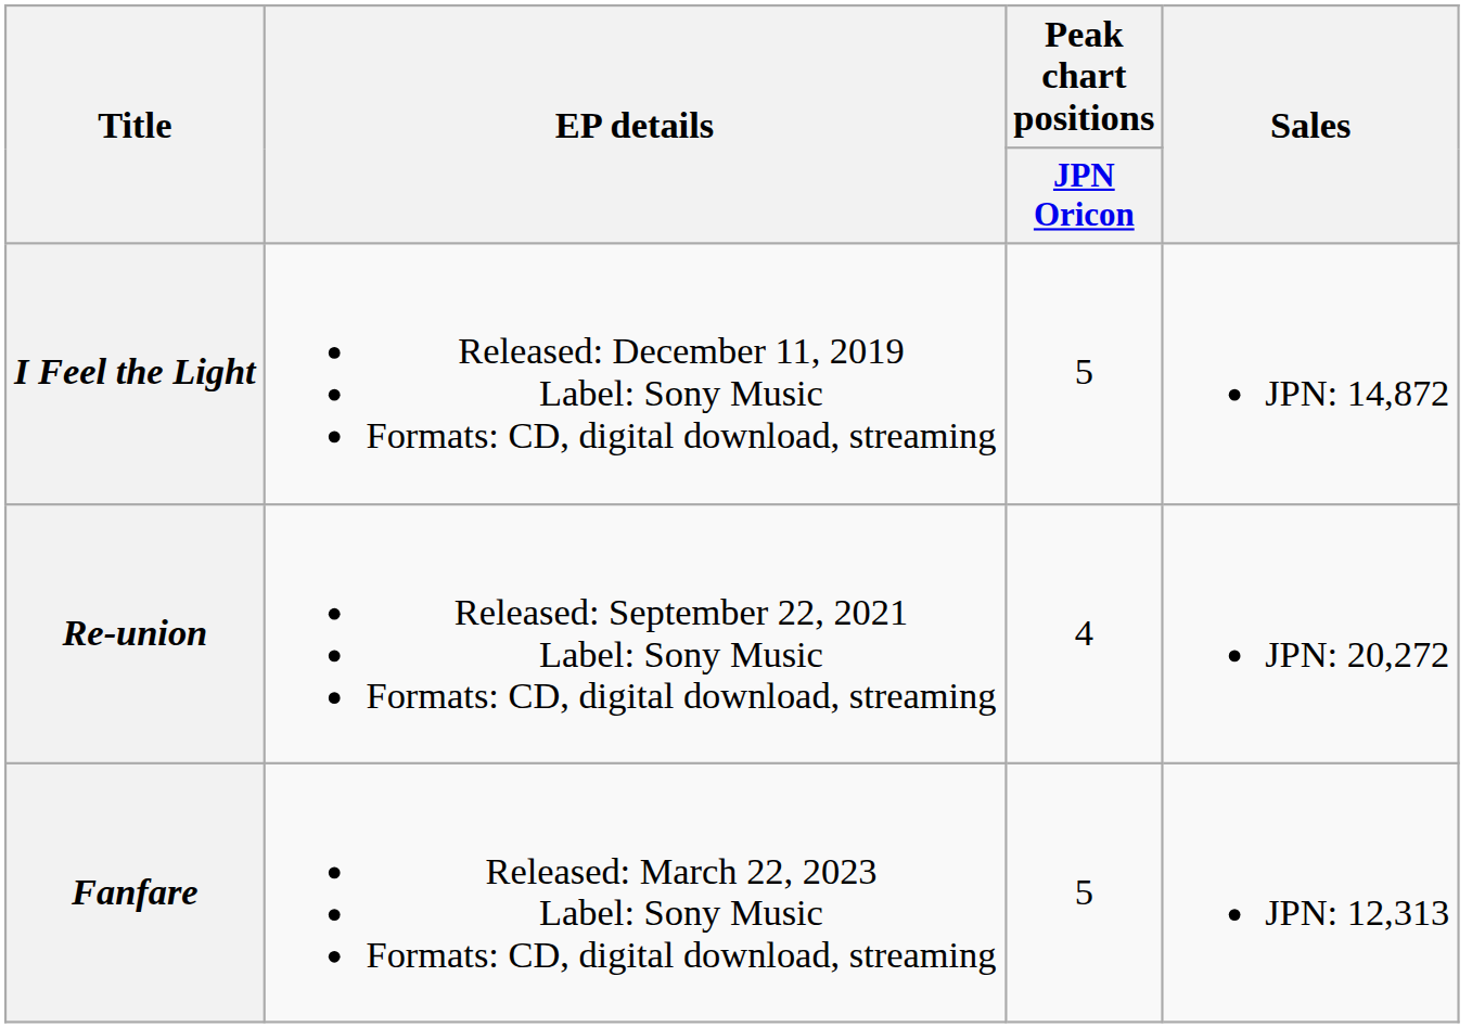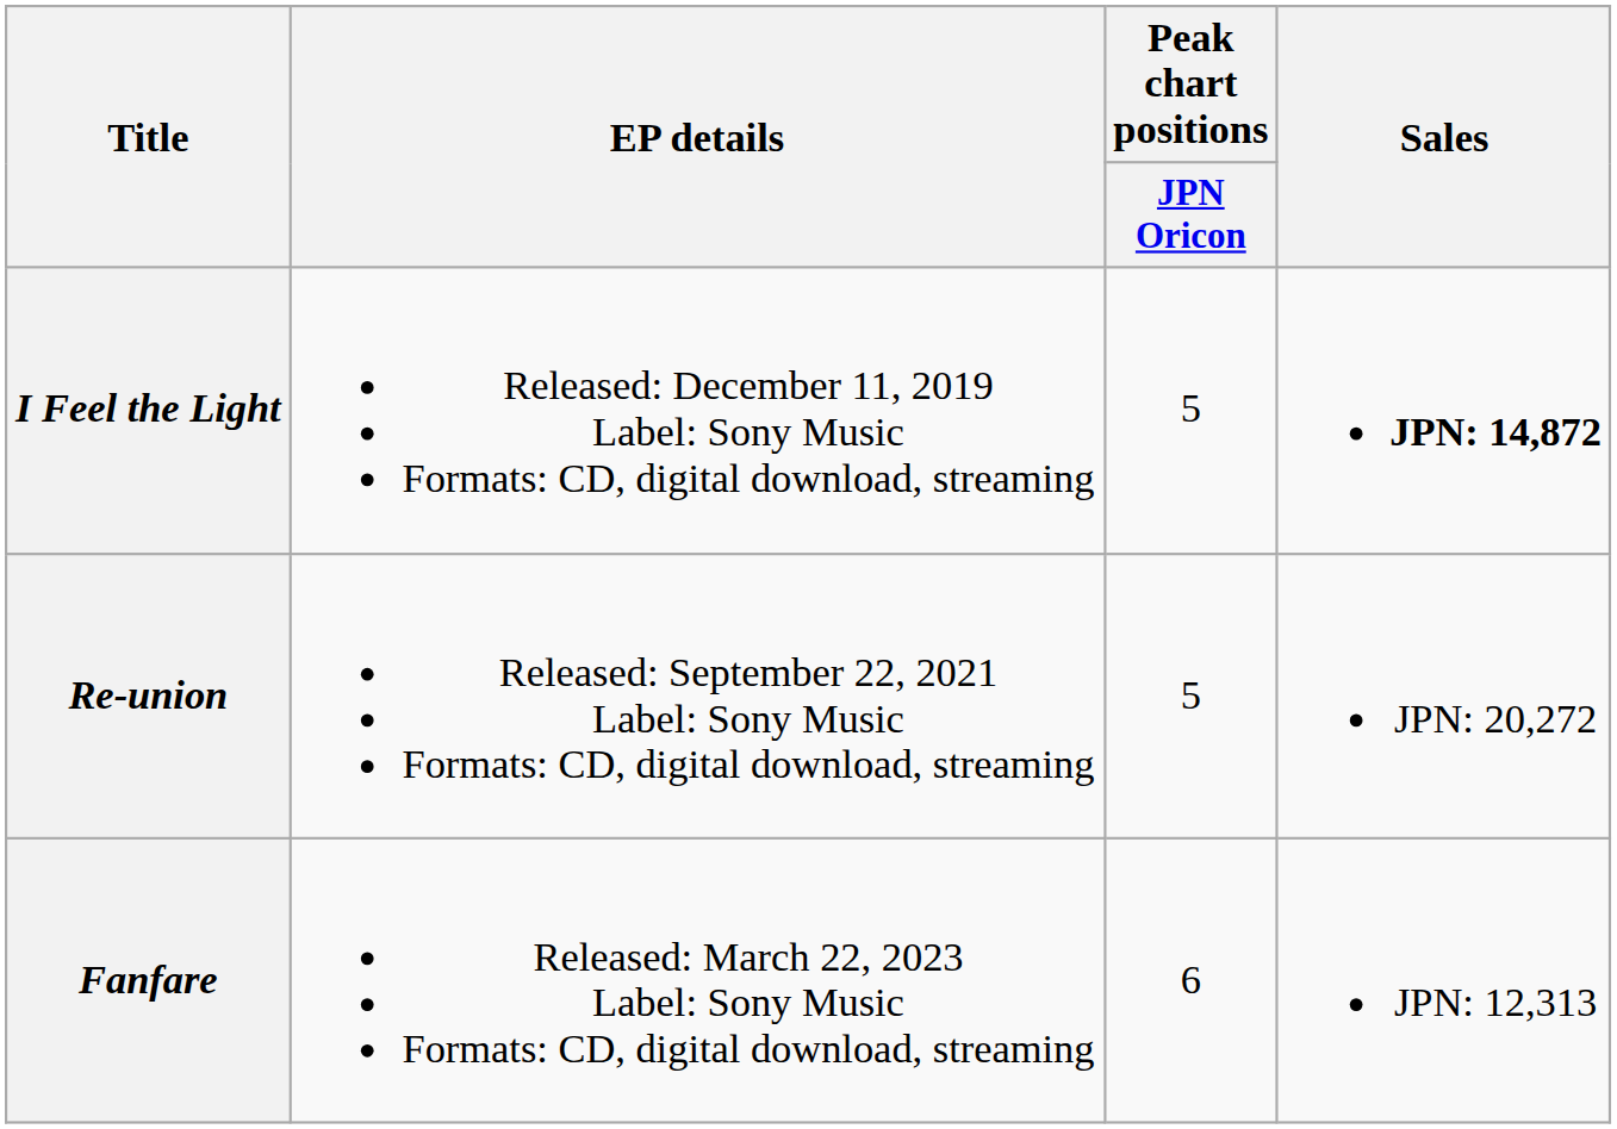 <table class="wikitable plainrowheaders" style="text-align:center">
 <tr>
 <th scope="col" rowspan="2">Title</th>
 <th scope="col" rowspan="2">EP details</th>
 <th scope="col" colspan="1">Peak chart positions</th>
 <th scope="col" rowspan="2">Sales</th>
 </tr>
 <tr>
 <th scope="col" style="width:4em;font-size:90%"><a href='#'>JPN<br>Oricon</a><br></th>
 </tr>
 <tr>
 <th scope="row"><em>I Feel the Light</em></th>
 <td><br><ul><li>Released: December 11, 2019</li><li>Label: Sony Music</li><li>Formats: CD, digital download, streaming</li></ul></td>
 <td>5</td>
-<td><br><ul><li>JPN: 14,872</li></ul></td>
+<td><strong><br><ul><li>JPN: 14,872</li></ul></strong></td>
 </tr>
 <tr>
 <th scope="row"><em>Re-union</em></th>
 <td><br><ul><li>Released: September 22, 2021</li><li>Label: Sony Music</li><li>Formats: CD, digital download, streaming</li></ul></td>
-<td align="center">4</td>
+<td align="center">5</td>
 <td><br><ul><li>JPN: 20,272</li></ul></td>
 </tr>
 <tr>
 <th scope="row"><em>Fanfare</em></th>
 <td><br><ul><li>Released: March 22, 2023</li><li>Label: Sony Music</li><li>Formats: CD, digital download, streaming</li></ul></td>
-<td align="center">5</td>
+<td align="center">6</td>
 <td><br><ul><li>JPN: 12,313</li></ul></td>
 </tr>
 </table>
